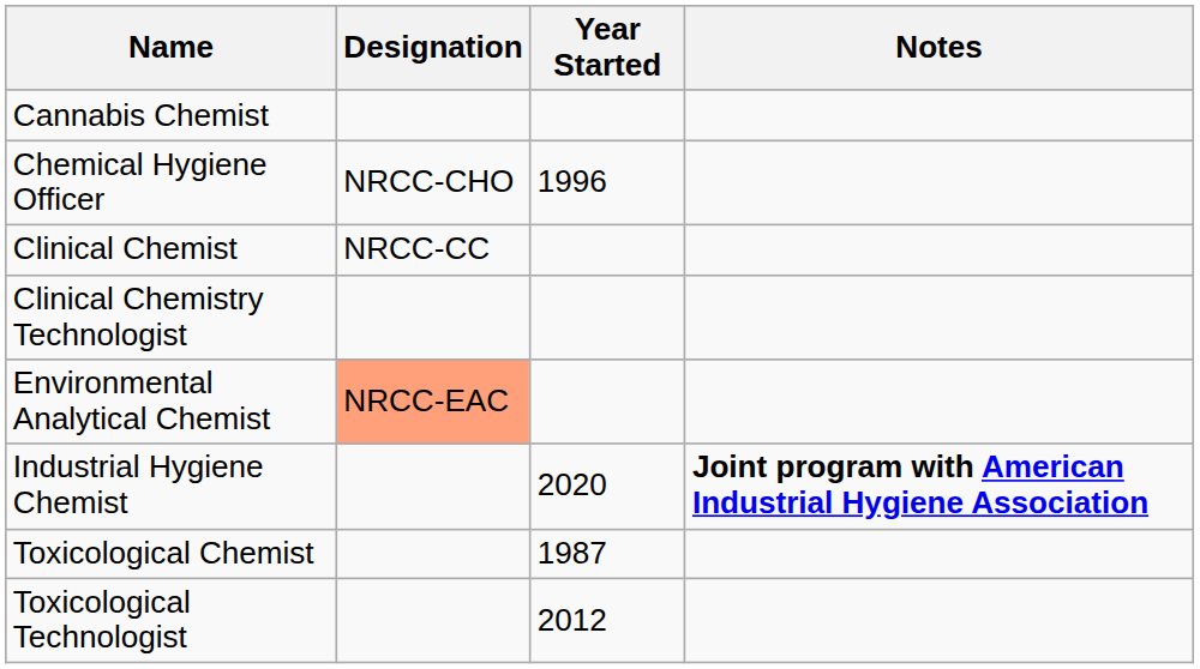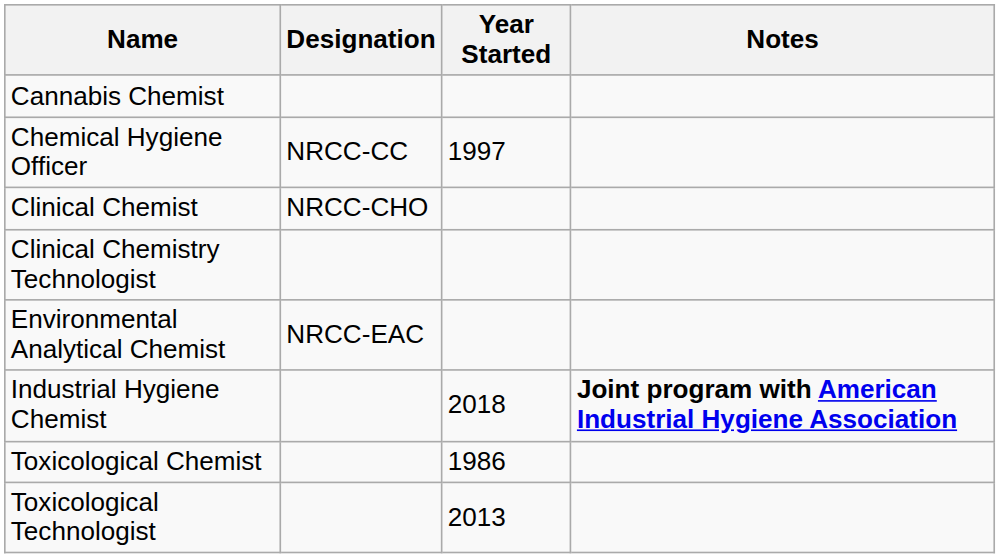 <table class="wikitable sortable">
 <tr>
 <th>Name</th>
 <th>Designation</th>
 <th>Year Started</th>
 <th>Notes</th>
 </tr>
 <tr>
 <td>Cannabis Chemist</td>
 <td></td>
 <td></td>
 <td></td>
 </tr>
 <tr>
 <td>Chemical Hygiene Officer</td>
-<td>NRCC-CHO</td>
-<td>1996</td>
+<td>NRCC-CC</td>
+<td>1997</td>
 <td></td>
 </tr>
 <tr>
 <td>Clinical Chemist</td>
-<td>NRCC-CC</td>
+<td>NRCC-CHO</td>
 <td></td>
 <td></td>
 </tr>
 <tr>
 <td>Clinical Chemistry Technologist</td>
 <td></td>
 <td></td>
 </tr>
 <tr>
 <td>Environmental Analytical Chemist</td>
-<td style="background: lightsalmon;">NRCC-EAC</td>
+<td>NRCC-EAC</td>
 <td></td>
 <td></td>
 </tr>
 <tr>
 <td>Industrial Hygiene Chemist</td>
 <td></td>
-<td>2020</td>
+<td>2018</td>
 <td><strong>Joint program with <a href='#'>American Industrial Hygiene Association</a></strong></td>
 </tr>
 <tr>
 <td>Toxicological Chemist</td>
 <td></td>
-<td>1987</td>
+<td>1986</td>
 <td></td>
 </tr>
 <tr>
 <td>Toxicological Technologist</td>
 <td></td>
-<td>2012</td>
+<td>2013</td>
 <td></td>
 </tr>
 </table>
